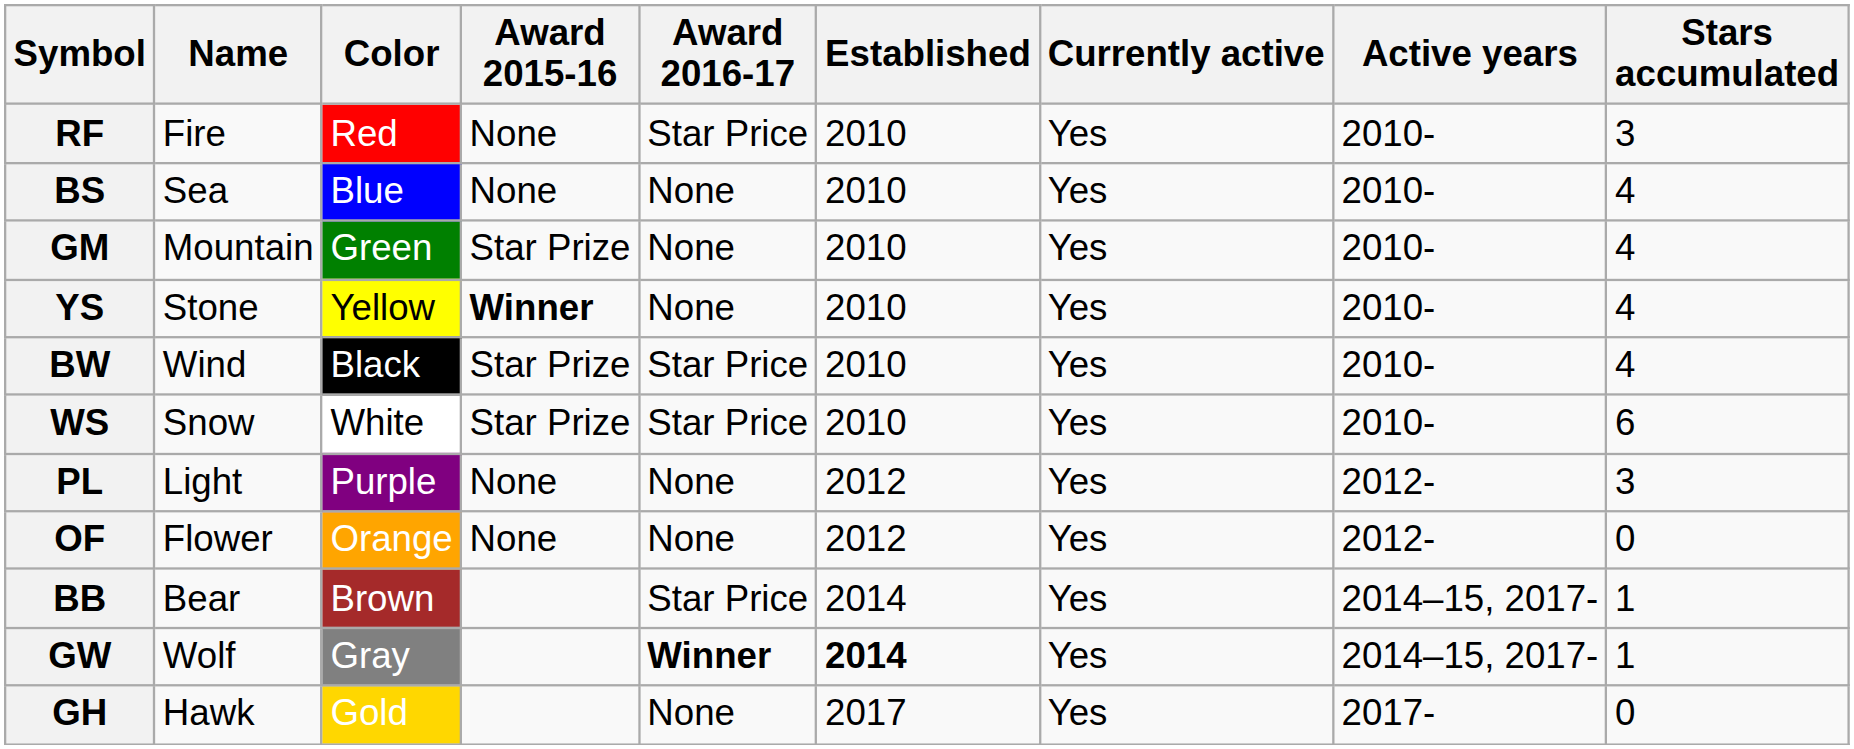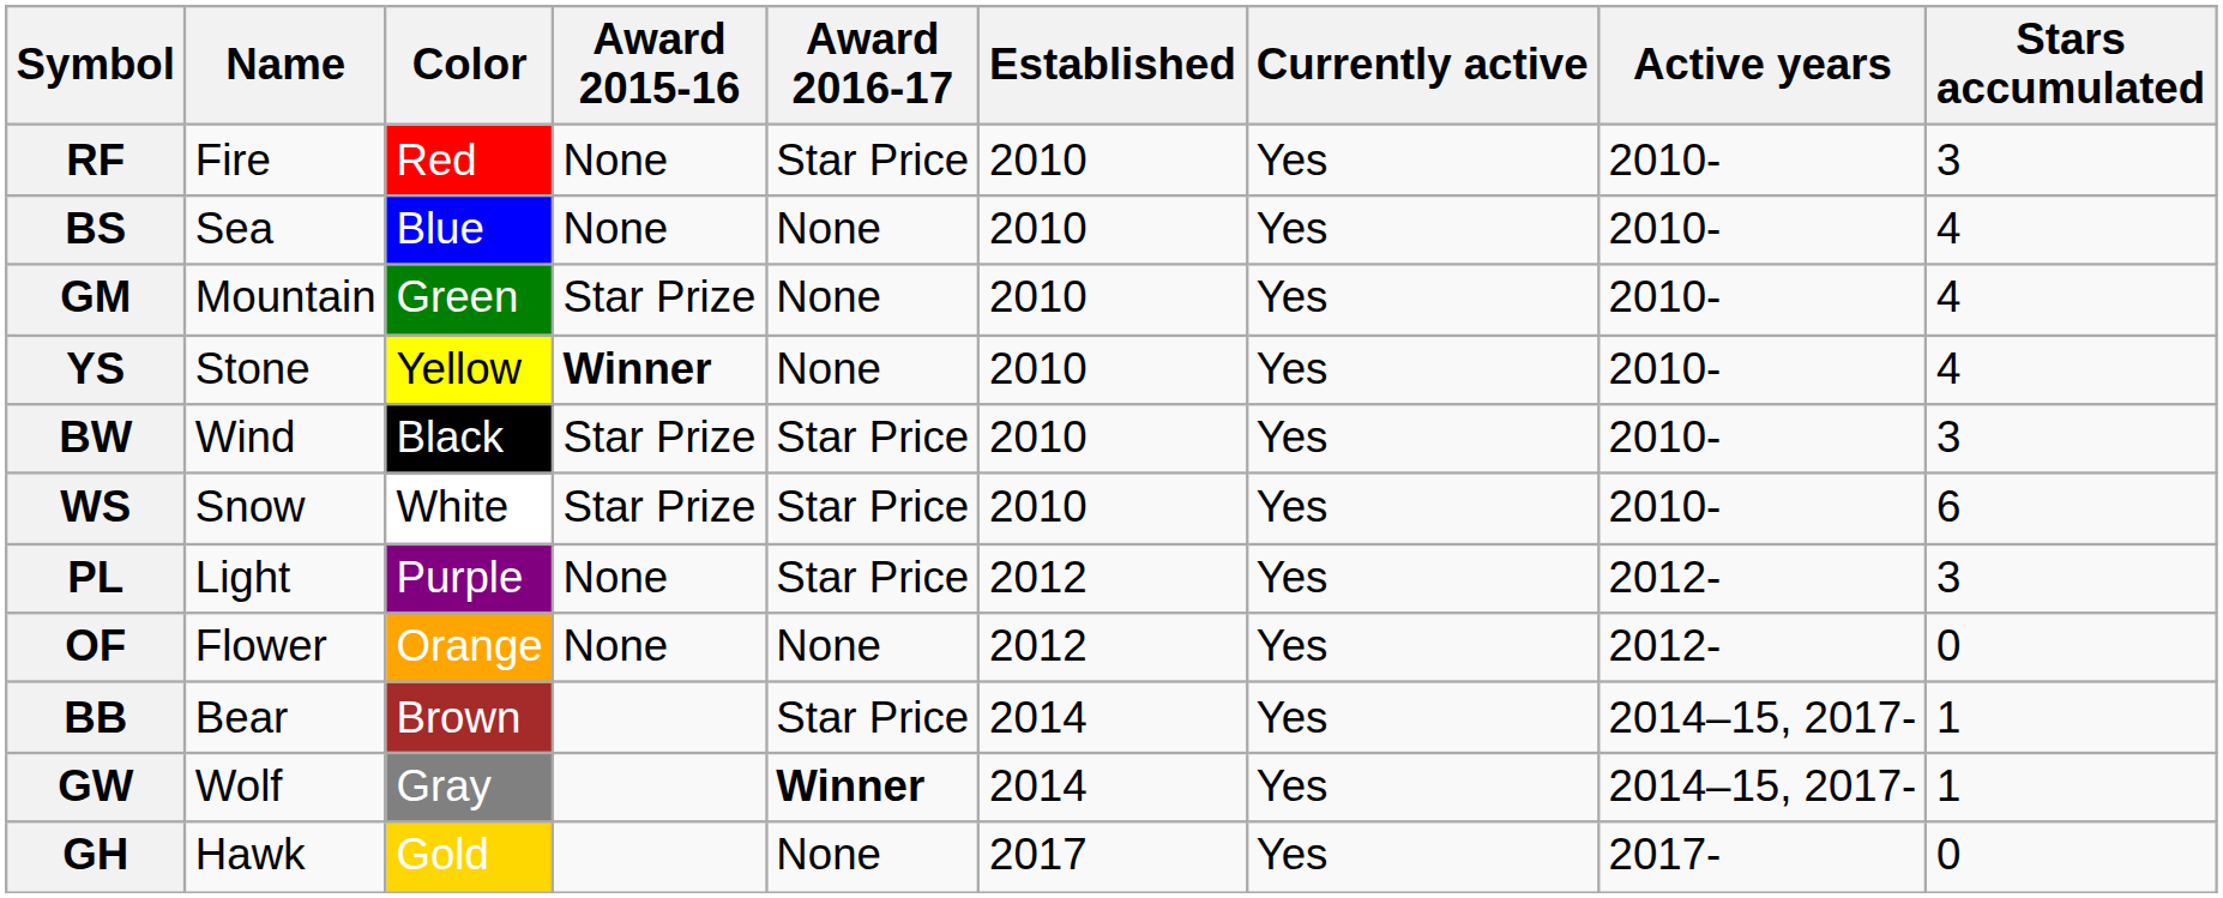 <table class="wikitable">
 <tr>
 <th>Symbol</th>
 <th>Name</th>
 <th>Color</th>
 <th>Award<br>2015-16</th>
 <th>Award<br>2016-17</th>
 <th>Established</th>
 <th>Currently active</th>
 <th>Active years</th>
 <th>Stars<br>accumulated</th>
 </tr>
 <tr>
 <th>RF</th>
 <td>Fire</td>
 <td style="background: red; color: white">Red</td>
 <td>None</td>
 <td>Star Price</td>
 <td>2010</td>
 <td>Yes</td>
 <td>2010-</td>
 <td>3</td>
 </tr>
 <tr>
 <th>BS</th>
 <td>Sea</td>
 <td style="background: blue; color: white">Blue</td>
 <td>None</td>
 <td>None</td>
 <td>2010</td>
 <td>Yes</td>
 <td>2010-</td>
 <td>4</td>
 </tr>
 <tr>
 <th>GM</th>
 <td>Mountain</td>
 <td style="background: green; color: white">Green</td>
 <td>Star Prize</td>
 <td>None</td>
 <td>2010</td>
 <td>Yes</td>
 <td>2010-</td>
 <td>4</td>
 </tr>
 <tr>
 <th>YS</th>
 <td>Stone</td>
 <td style="background: yellow; color: black">Yellow</td>
 <td><strong>Winner</strong></td>
 <td>None</td>
 <td>2010</td>
 <td>Yes</td>
 <td>2010-</td>
 <td>4</td>
 </tr>
 <tr>
 <th>BW</th>
 <td>Wind</td>
 <td style="background: black; color: white">Black</td>
 <td>Star Prize</td>
 <td>Star Price</td>
 <td>2010</td>
 <td>Yes</td>
 <td>2010-</td>
-<td>4</td>
+<td>3</td>
 </tr>
 <tr>
 <th>WS</th>
 <td>Snow</td>
 <td style="background: white; color: black">White</td>
 <td>Star Prize</td>
 <td>Star Price</td>
 <td>2010</td>
 <td>Yes</td>
 <td>2010-</td>
 <td>6</td>
 </tr>
 <tr>
 <th>PL</th>
 <td>Light</td>
 <td style="background: purple; color: white">Purple</td>
 <td>None</td>
-<td>None</td>
+<td>Star Price</td>
 <td>2012</td>
 <td>Yes</td>
 <td>2012-</td>
 <td>3</td>
 </tr>
 <tr>
 <th>OF</th>
 <td>Flower</td>
 <td style="background: orange; color: white">Orange</td>
 <td>None</td>
 <td>None</td>
 <td>2012</td>
 <td>Yes</td>
 <td>2012-</td>
 <td>0</td>
 </tr>
 <tr>
 <th>BB</th>
 <td>Bear</td>
 <td style="background: brown; color: white">Brown</td>
 <td></td>
 <td>Star Price</td>
 <td>2014</td>
 <td>Yes</td>
 <td>2014–15, 2017-</td>
 <td>1</td>
 </tr>
 <tr>
 <th>GW</th>
 <td>Wolf</td>
 <td style="background: gray; color: white">Gray</td>
 <td></td>
 <td><strong>Winner</strong></td>
-<td><strong>2014</strong></td>
+<td>2014</td>
 <td>Yes</td>
 <td>2014–15, 2017-</td>
 <td>1</td>
 </tr>
 <tr>
 <th>GH</th>
 <td>Hawk</td>
 <td style="background: Gold; color: white">Gold</td>
 <td></td>
 <td>None</td>
 <td>2017</td>
 <td>Yes</td>
 <td>2017-</td>
 <td>0</td>
 </tr>
 <tr>
 </tr>
 </table>
